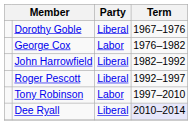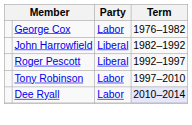 <table class="wikitable">
 <tr>
 <th colspan="2">Member</th>
 <th>Party</th>
 <th>Term</th>
-</tr>
-<tr>
-<td> </td>
-<td><a href='#'>Dorothy Goble</a></td>
-<td><a href='#'>Liberal</a></td>
-<td>1967–1976</td>
 </tr>
 <tr>
 <td> </td>
 <td><a href='#'>George Cox</a></td>
 <td><a href='#'>Labor</a></td>
 <td>1976–1982</td>
 </tr>
 <tr>
 <td> </td>
 <td><a href='#'>John Harrowfield</a></td>
 <td><a href='#'>Liberal</a></td>
 <td>1982–1992</td>
 </tr>
 <tr>
 <td> </td>
 <td><a href='#'>Roger Pescott</a></td>
 <td><a href='#'>Liberal</a></td>
 <td>1992–1997</td>
 </tr>
 <tr>
 <td> </td>
 <td><a href='#'>Tony Robinson</a></td>
 <td><a href='#'>Labor</a></td>
 <td>1997–2010</td>
 </tr>
 <tr>
 <td> </td>
 <td><a href='#'>Dee Ryall</a></td>
-<td><a href='#'>Liberal</a></td>
+<td><a href='#'>Labor</a></td>
 <td style="background: lavender;">2010–2014</td>
 </tr>
 <tr>
 </tr>
 </table>
